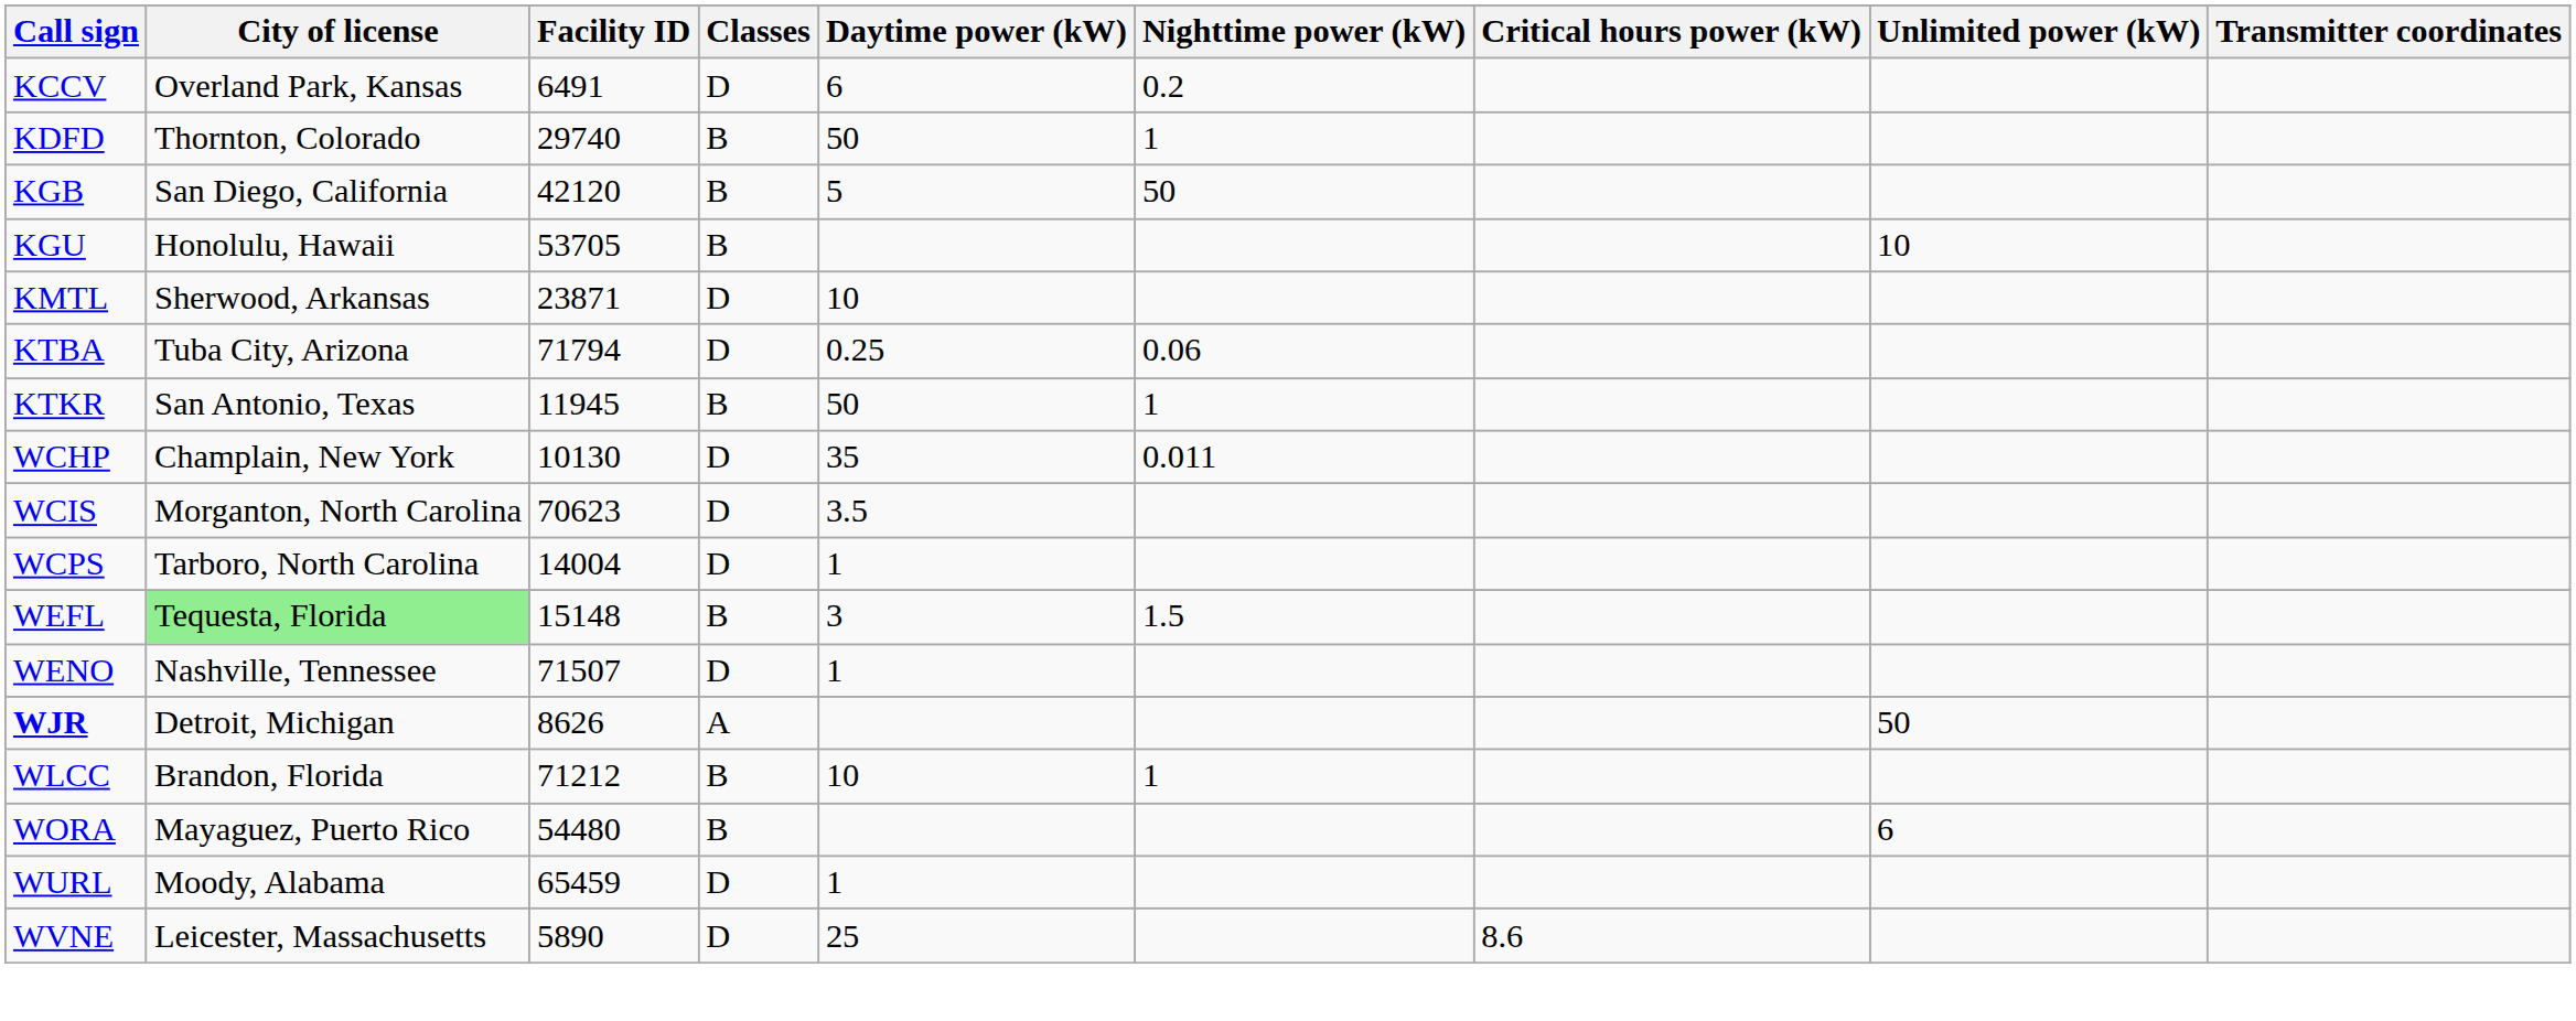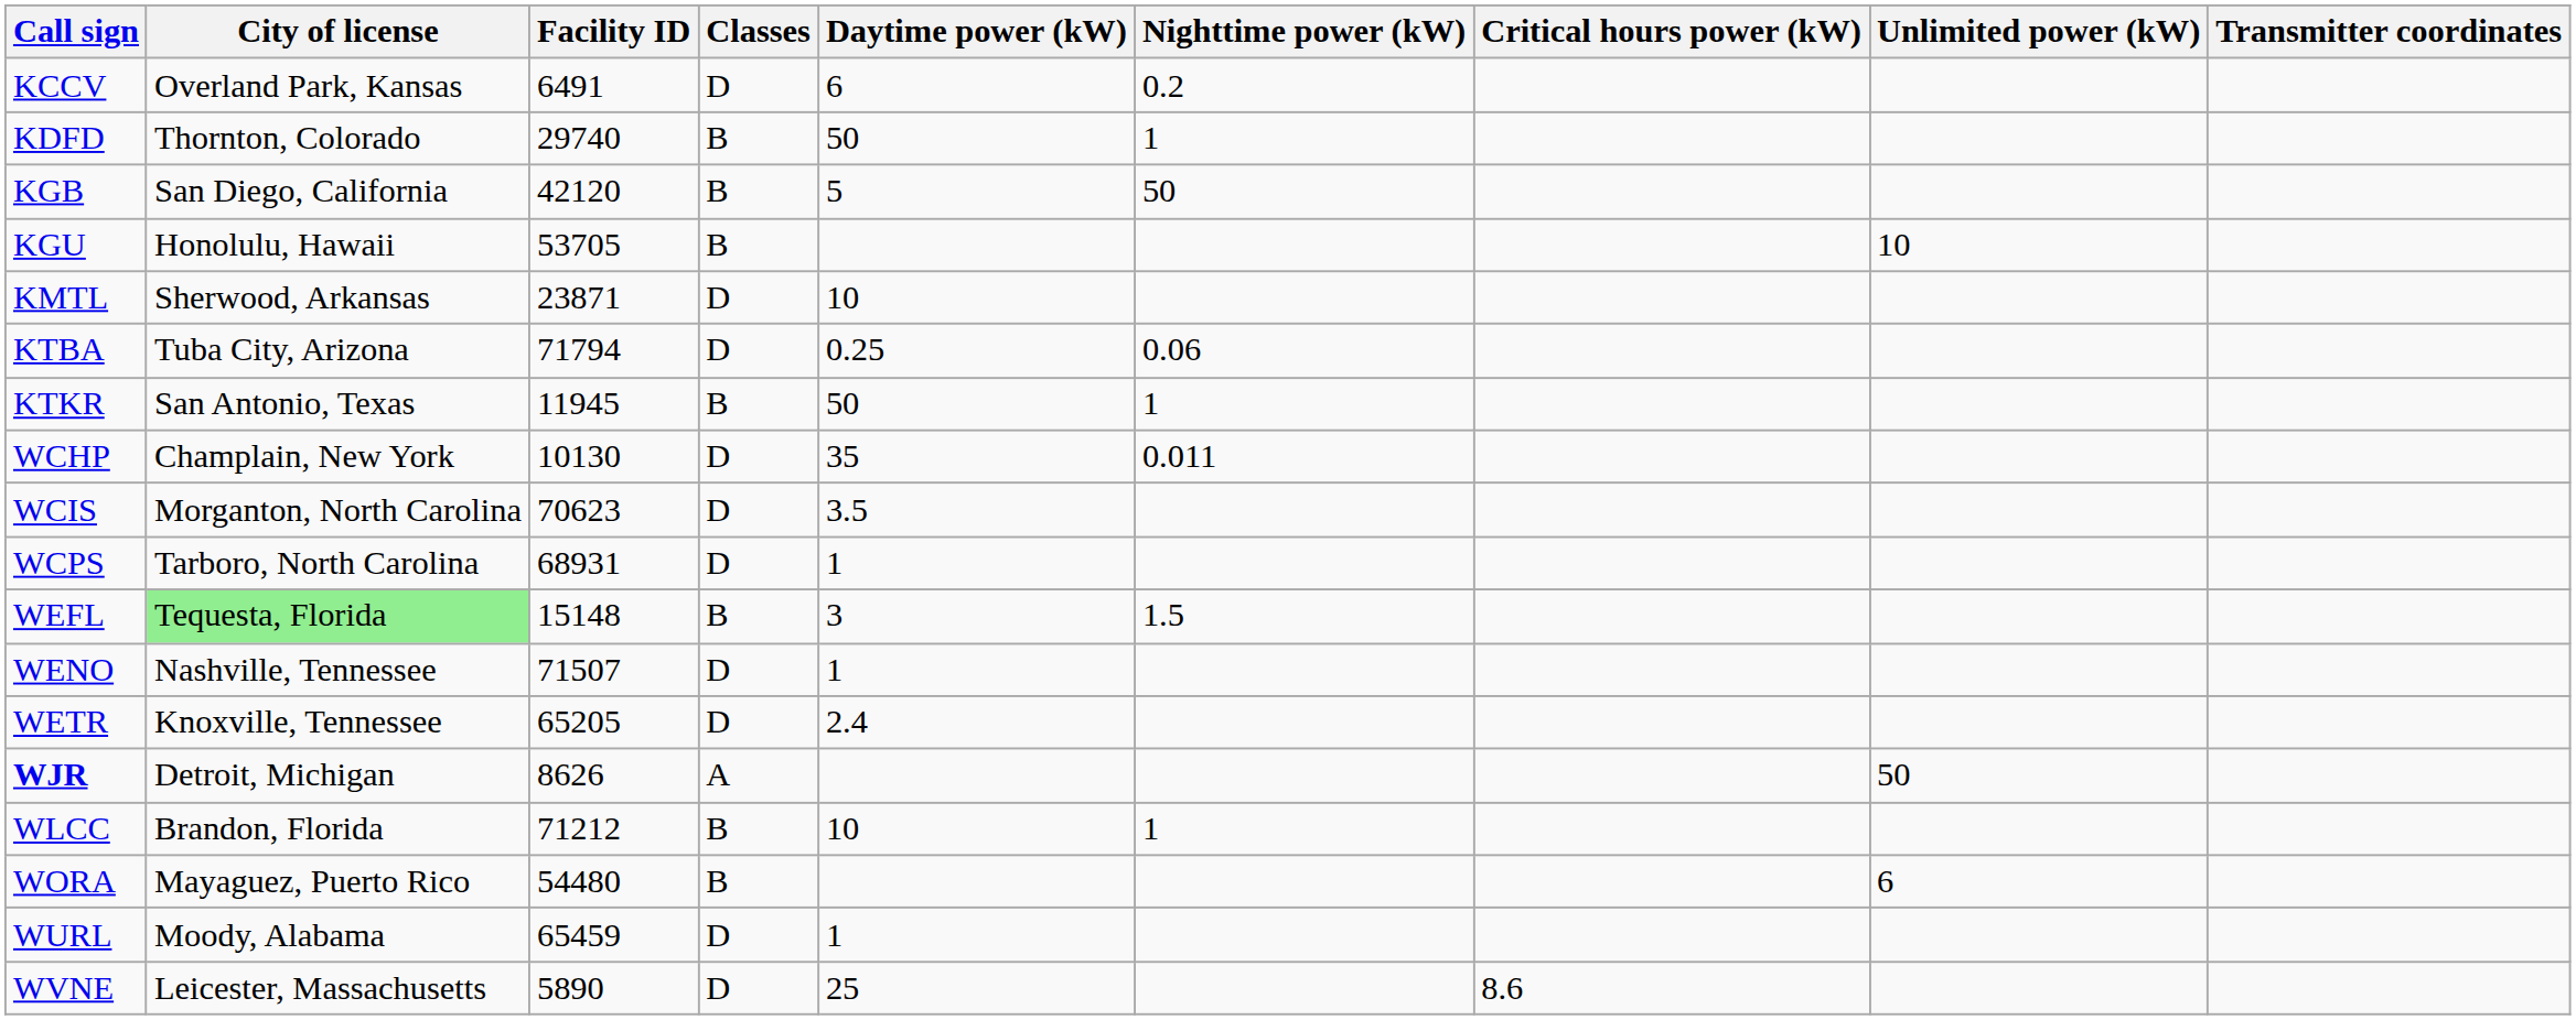 <table class="wikitable sortable">
 <tr>
 <th><a href='#'>Call sign</a></th>
 <th>City of license</th>
 <th>Facility ID</th>
 <th>Classes</th>
 <th>Daytime power (kW)</th>
 <th>Nighttime power (kW)</th>
 <th>Critical hours power (kW)</th>
 <th>Unlimited power (kW)</th>
 <th>Transmitter coordinates</th>
 </tr>
 <tr>
 <td><a href='#'>KCCV</a></td>
 <td>Overland Park, Kansas</td>
 <td>6491</td>
 <td>D</td>
 <td>6</td>
 <td>0.2</td>
 <td></td>
 <td></td>
 <td></td>
 </tr>
 <tr>
 <td><a href='#'>KDFD</a></td>
 <td>Thornton, Colorado</td>
 <td>29740</td>
 <td>B</td>
 <td>50</td>
 <td>1</td>
 <td></td>
 <td></td>
 <td></td>
 </tr>
 <tr>
 <td><a href='#'>KGB</a></td>
 <td>San Diego, California</td>
 <td>42120</td>
 <td>B</td>
 <td>5</td>
 <td>50</td>
 <td></td>
 <td></td>
 <td></td>
 </tr>
 <tr>
 <td><a href='#'>KGU</a></td>
 <td>Honolulu, Hawaii</td>
 <td>53705</td>
 <td>B</td>
 <td></td>
 <td></td>
 <td></td>
 <td>10</td>
 <td></td>
 </tr>
 <tr>
 <td><a href='#'>KMTL</a></td>
 <td>Sherwood, Arkansas</td>
 <td>23871</td>
 <td>D</td>
 <td>10</td>
 <td></td>
 <td></td>
 <td></td>
 <td></td>
 </tr>
 <tr>
 <td><a href='#'>KTBA</a></td>
 <td>Tuba City, Arizona</td>
 <td>71794</td>
 <td>D</td>
 <td>0.25</td>
 <td>0.06</td>
 <td></td>
 <td></td>
 <td></td>
 </tr>
 <tr>
 <td><a href='#'>KTKR</a></td>
 <td>San Antonio, Texas</td>
 <td>11945</td>
 <td>B</td>
 <td>50</td>
 <td>1</td>
 <td></td>
 <td></td>
 <td></td>
 </tr>
 <tr>
 <td><a href='#'>WCHP</a></td>
 <td>Champlain, New York</td>
 <td>10130</td>
 <td>D</td>
 <td>35</td>
 <td>0.011</td>
 <td></td>
 <td></td>
 <td></td>
 </tr>
 <tr>
 <td><a href='#'>WCIS</a></td>
 <td>Morganton, North Carolina</td>
 <td>70623</td>
 <td>D</td>
 <td>3.5</td>
 <td></td>
 <td></td>
 <td></td>
 <td></td>
 </tr>
 <tr>
 <td><a href='#'>WCPS</a></td>
 <td>Tarboro, North Carolina</td>
-<td>14004</td>
+<td>68931</td>
 <td>D</td>
 <td>1</td>
 <td></td>
 <td></td>
 <td></td>
 <td></td>
 </tr>
 <tr>
 <td><a href='#'>WEFL</a></td>
 <td style="background: lightgreen;">Tequesta, Florida</td>
 <td>15148</td>
 <td>B</td>
 <td>3</td>
 <td>1.5</td>
 <td></td>
 <td></td>
 <td></td>
 </tr>
 <tr>
 <td><a href='#'>WENO</a></td>
 <td>Nashville, Tennessee</td>
 <td>71507</td>
 <td>D</td>
 <td>1</td>
+<td></td>
+<td></td>
+<td></td>
+<td></td>
+</tr>
+<tr>
+<td><a href='#'>WETR</a></td>
+<td>Knoxville, Tennessee</td>
+<td>65205</td>
+<td>D</td>
+<td>2.4</td>
 <td></td>
 <td></td>
 <td></td>
 <td></td>
 </tr>
 <tr>
 <td><strong><a href='#'>WJR</a></strong></td>
 <td>Detroit, Michigan</td>
 <td>8626</td>
 <td>A</td>
 <td></td>
 <td></td>
 <td></td>
 <td>50</td>
 <td></td>
 </tr>
 <tr>
 <td><a href='#'>WLCC</a></td>
 <td>Brandon, Florida</td>
 <td>71212</td>
 <td>B</td>
 <td>10</td>
 <td>1</td>
 <td></td>
 <td></td>
 <td></td>
 </tr>
 <tr>
 <td><a href='#'>WORA</a></td>
 <td>Mayaguez, Puerto Rico</td>
 <td>54480</td>
 <td>B</td>
 <td></td>
 <td></td>
 <td></td>
 <td>6</td>
 <td></td>
 </tr>
 <tr>
 <td><a href='#'>WURL</a></td>
 <td>Moody, Alabama</td>
 <td>65459</td>
 <td>D</td>
 <td>1</td>
 <td></td>
 <td></td>
 <td></td>
 <td></td>
 </tr>
 <tr>
 <td><a href='#'>WVNE</a></td>
 <td>Leicester, Massachusetts</td>
 <td>5890</td>
 <td>D</td>
 <td>25</td>
 <td></td>
 <td>8.6</td>
 <td></td>
 <td></td>
 </tr>
 </table>
